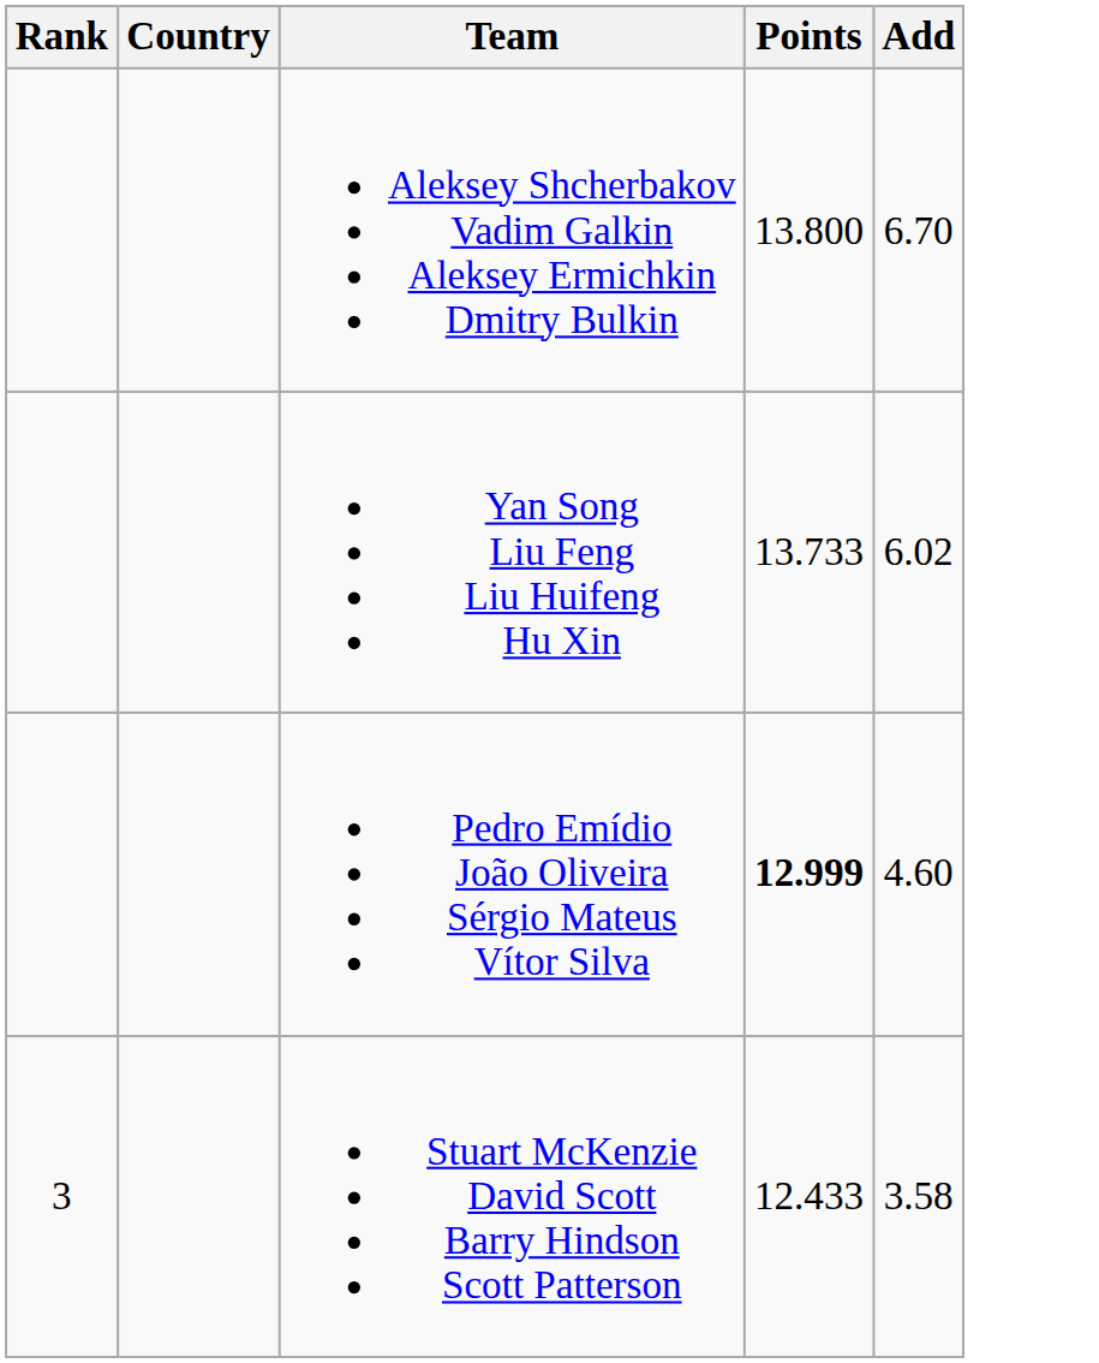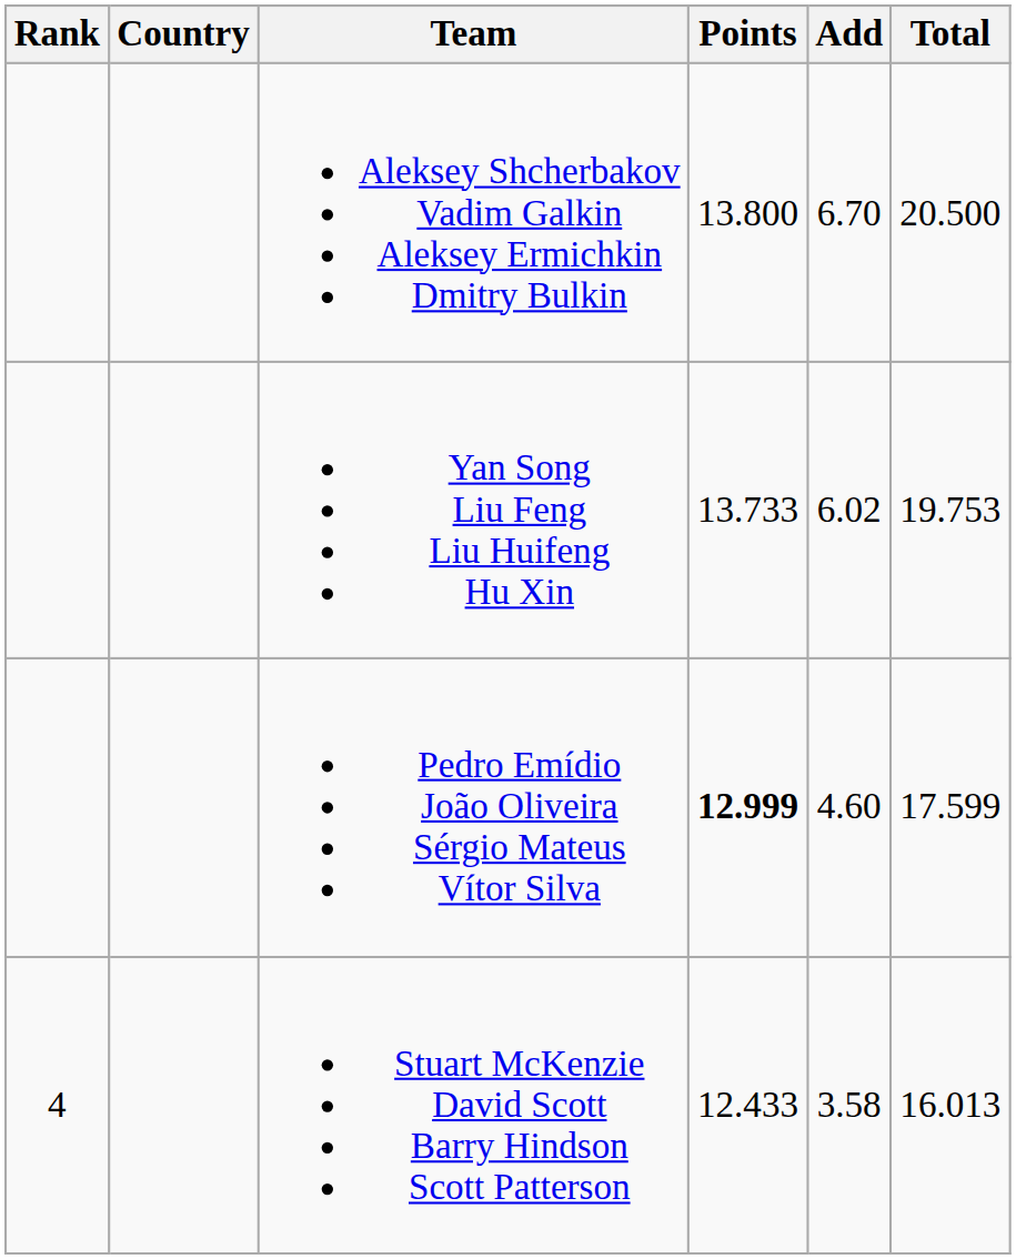 <table class="wikitable sortable" style="text-align:center">
 <tr>
 <th scope=col>Rank</th>
 <th scope=col>Country</th>
 <th scope=col>Team</th>
 <th scope=col>Points</th>
 <th>Add</th>
+<th>Total</th>
 </tr>
 <tr>
 <td></td>
 <td align=left></td>
 <td><br><ul><li><a href='#'>Aleksey Shcherbakov</a></li><li><a href='#'>Vadim Galkin</a></li><li><a href='#'>Aleksey Ermichkin</a></li><li><a href='#'>Dmitry Bulkin</a></li></ul></td>
 <td>13.800</td>
 <td>6.70</td>
+<td>20.500</td>
 </tr>
 <tr>
 <td></td>
 <td align=left></td>
 <td><br><ul><li><a href='#'>Yan Song</a></li><li><a href='#'>Liu Feng</a></li><li><a href='#'>Liu Huifeng</a></li><li><a href='#'>Hu Xin</a></li></ul></td>
 <td>13.733</td>
 <td>6.02</td>
+<td>19.753</td>
 </tr>
 <tr>
 <td></td>
 <td align=left></td>
 <td><br><ul><li><a href='#'>Pedro Emídio</a></li><li><a href='#'>João Oliveira</a></li><li><a href='#'>Sérgio Mateus</a></li><li><a href='#'>Vítor Silva</a></li></ul></td>
 <td><strong>12.999</strong></td>
 <td>4.60</td>
+<td>17.599</td>
 </tr>
 <tr>
-<td>3</td>
+<td>4</td>
 <td align=left></td>
 <td><br><ul><li><a href='#'>Stuart McKenzie</a></li><li><a href='#'>David Scott</a></li><li><a href='#'>Barry Hindson</a></li><li><a href='#'>Scott Patterson</a></li></ul></td>
 <td>12.433</td>
 <td>3.58</td>
+<td>16.013</td>
 </tr>
 </table>
